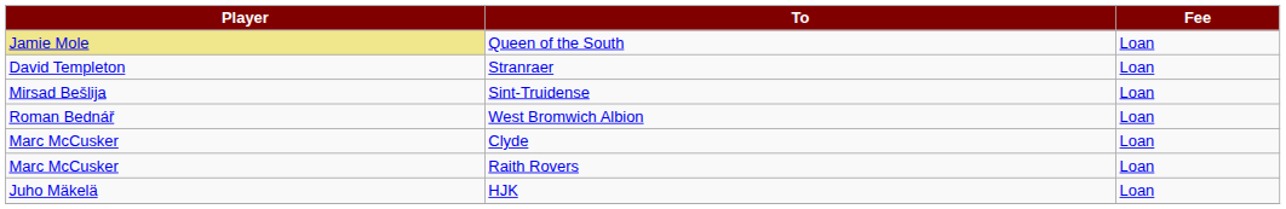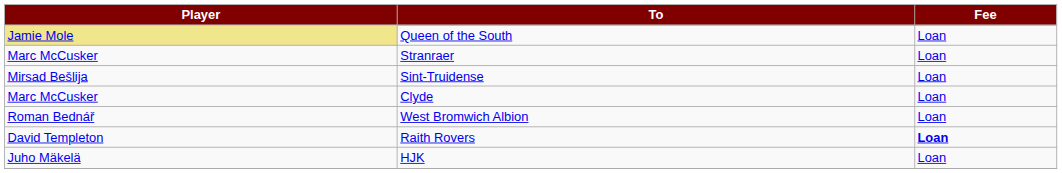 <table class="wikitable" style="text-align:left; font-size:95%;width:98%;">
 <tr>
 <th style="background:maroon; color:white;">Player</th>
 <th style="background:maroon; color:white;">To</th>
 <th style="background:maroon; color:white;">Fee</th>
 </tr>
 <tr>
 <td style="background: khaki;"> <a href='#'>Jamie Mole</a></td>
 <td> <a href='#'>Queen of the South</a></td>
 <td><a href='#'>Loan</a></td>
 </tr>
 <tr>
-<td> <a href='#'>David Templeton</a></td>
+<td> <a href='#'>Marc McCusker</a></td>
 <td> <a href='#'>Stranraer</a></td>
 <td><a href='#'>Loan</a></td>
 </tr>
 <tr>
 <td> <a href='#'>Mirsad Bešlija</a></td>
 <td> <a href='#'>Sint-Truidense</a></td>
 <td><a href='#'>Loan</a></td>
 </tr>
 <tr>
+<td> <a href='#'>Marc McCusker</a></td>
+<td> <a href='#'>Clyde</a></td>
+<td><a href='#'>Loan</a></td>
+</tr>
+<tr>
 <td> <a href='#'>Roman Bednář</a></td>
 <td> <a href='#'>West Bromwich Albion</a></td>
 <td><a href='#'>Loan</a></td>
 </tr>
 <tr>
-<td> <a href='#'>Marc McCusker</a></td>
-<td> <a href='#'>Clyde</a></td>
-<td><a href='#'>Loan</a></td>
-</tr>
-<tr>
-<td> <a href='#'>Marc McCusker</a></td>
+<td> <a href='#'>David Templeton</a></td>
 <td> <a href='#'>Raith Rovers</a></td>
-<td><a href='#'>Loan</a></td>
+<td><strong><a href='#'>Loan</a></strong></td>
 </tr>
 <tr>
 <td> <a href='#'>Juho Mäkelä</a></td>
 <td> <a href='#'>HJK</a></td>
 <td><a href='#'>Loan</a></td>
 </tr>
 <tr>
 </tr>
 </table>
